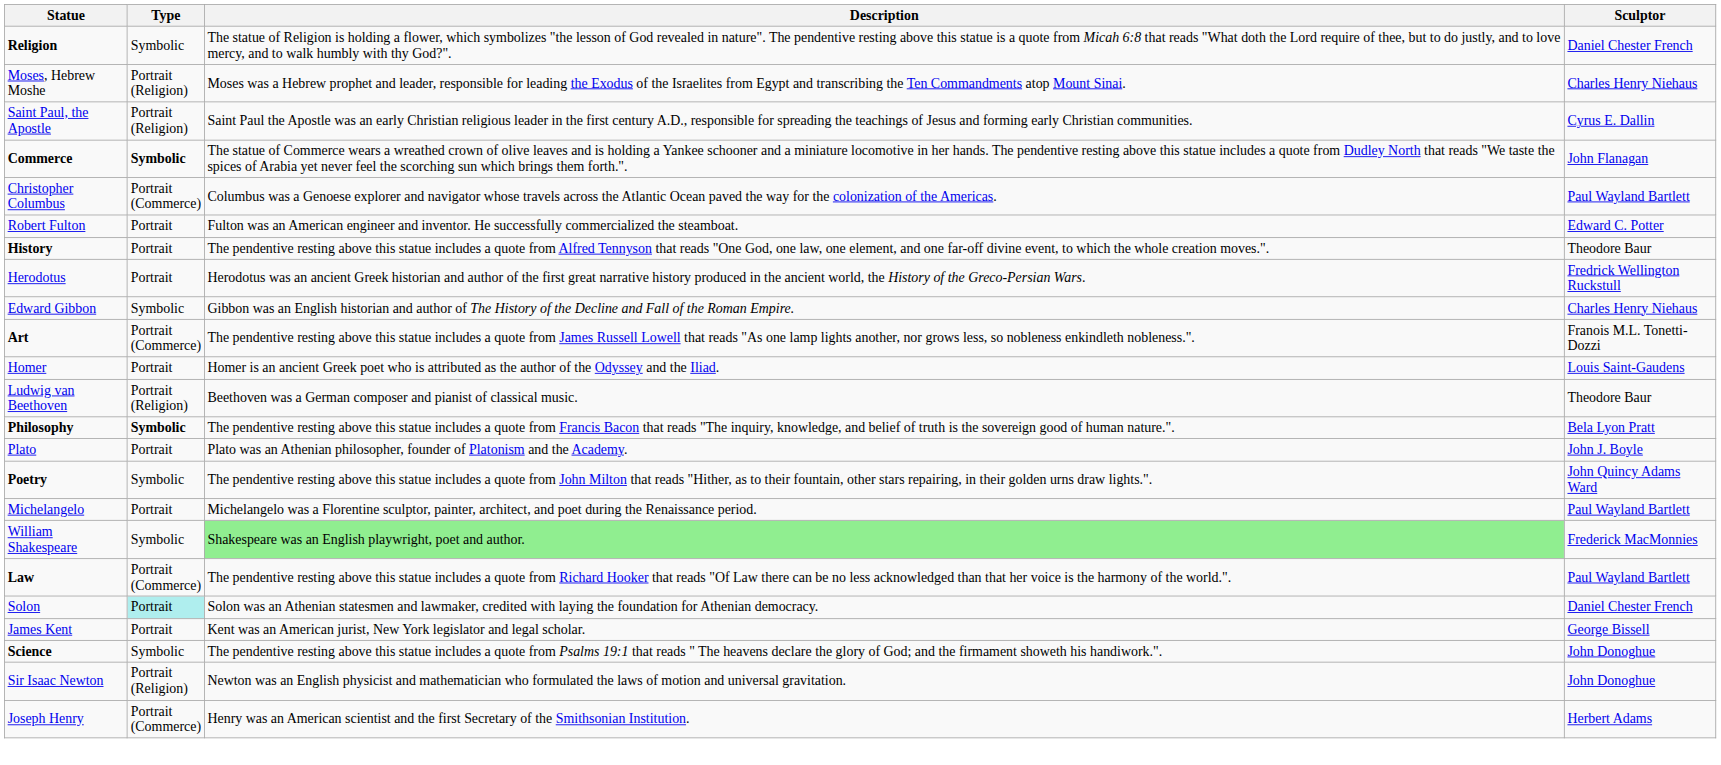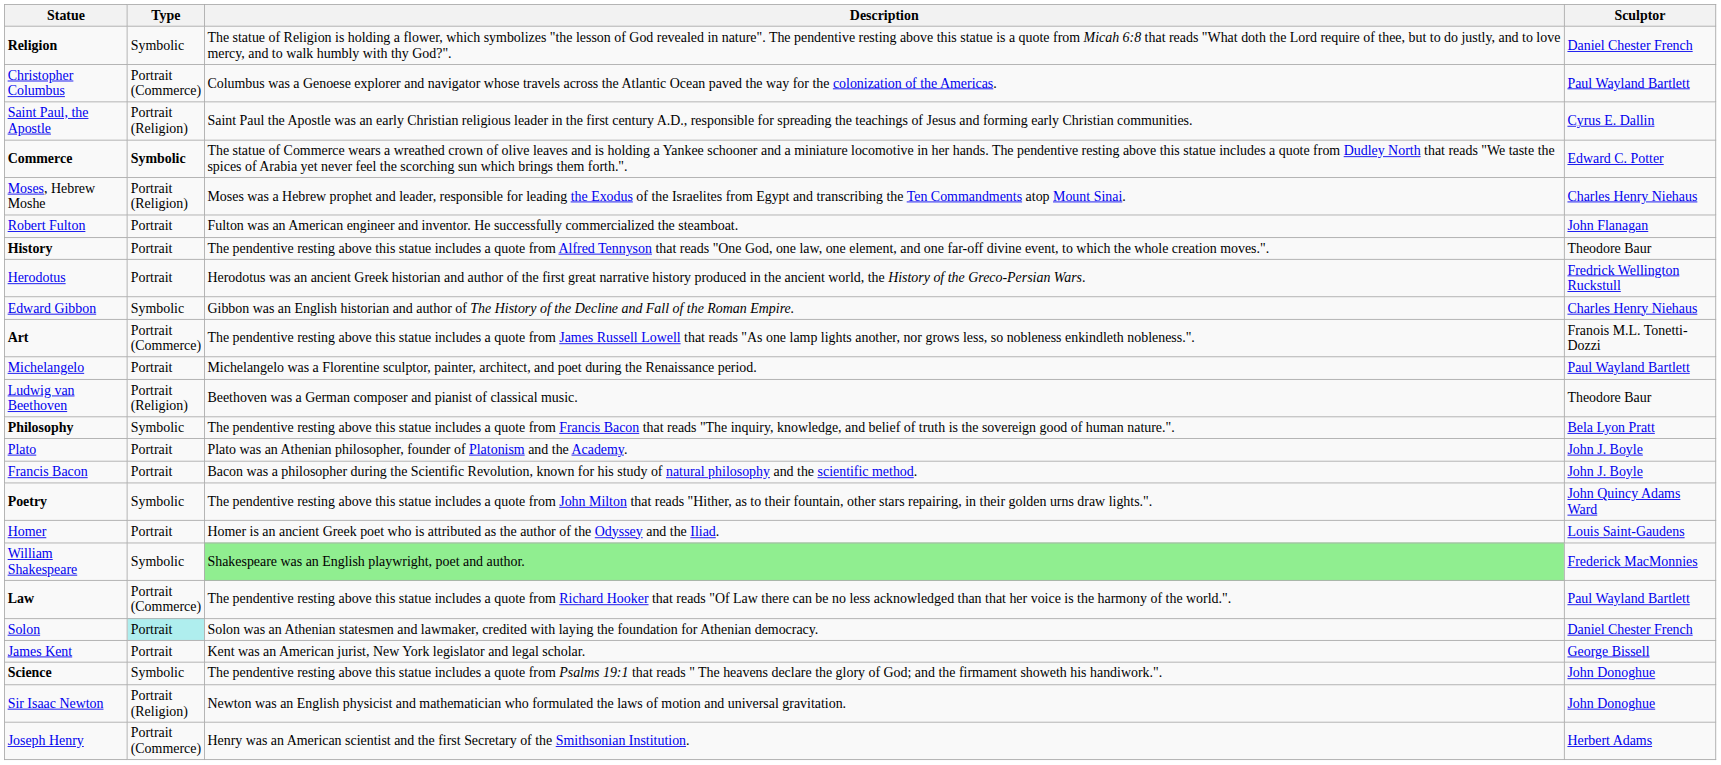 <table class="wikitable">
 <tr>
 <th>Statue</th>
 <th>Type</th>
 <th>Description</th>
 <th>Sculptor</th>
 </tr>
 <tr>
 <td><strong>Religion</strong></td>
 <td>Symbolic</td>
 <td>The statue of Religion is holding a flower, which symbolizes "the lesson of God revealed in nature". The pendentive resting above this statue is a quote from <em>Micah 6:8</em> that reads "What doth the Lord require of thee, but to do justly, and to love mercy, and to walk humbly with thy God?".</td>
 <td><a href='#'>Daniel Chester French</a></td>
 </tr>
 <tr>
-<td><a href='#'>Moses</a>, Hebrew Moshe</td>
-<td>Portrait<br>(Religion)</td>
-<td>Moses was a Hebrew prophet and leader, responsible for leading <a href='#'>the Exodus</a> of the Israelites from Egypt and transcribing the <a href='#'>Ten Commandments</a> atop <a href='#'>Mount Sinai</a>.</td>
-<td><a href='#'>Charles Henry Niehaus</a></td>
+<td><a href='#'>Christopher Columbus</a></td>
+<td>Portrait<br>(Commerce)</td>
+<td>Columbus was a Genoese explorer and navigator whose travels across the Atlantic Ocean paved the way for the <a href='#'>colonization of the Americas</a>.</td>
+<td><a href='#'>Paul Wayland Bartlett</a></td>
 </tr>
 <tr>
 <td><a href='#'>Saint Paul, the Apostle</a></td>
 <td>Portrait<br>(Religion)</td>
 <td>Saint Paul the Apostle was an early Christian religious leader in the first century A.D., responsible for spreading the teachings of Jesus and forming early Christian communities.</td>
 <td><a href='#'>Cyrus E. Dallin</a></td>
 </tr>
 <tr>
 <td><strong>Commerce</strong></td>
 <td><strong>Symbolic</strong></td>
 <td>The statue of Commerce wears a wreathed crown of olive leaves and is holding a Yankee schooner and a miniature locomotive in her hands. The pendentive resting above this statue includes a quote from <a href='#'>Dudley North</a> that reads "We taste the spices of Arabia yet never feel the scorching sun which brings them forth.".</td>
-<td><a href='#'>John Flanagan</a></td>
+<td><a href='#'>Edward C. Potter</a></td>
 </tr>
 <tr>
-<td><a href='#'>Christopher Columbus</a></td>
-<td>Portrait<br>(Commerce)</td>
-<td>Columbus was a Genoese explorer and navigator whose travels across the Atlantic Ocean paved the way for the <a href='#'>colonization of the Americas</a>.</td>
-<td><a href='#'>Paul Wayland Bartlett</a></td>
+<td><a href='#'>Moses</a>, Hebrew Moshe</td>
+<td>Portrait<br>(Religion)</td>
+<td>Moses was a Hebrew prophet and leader, responsible for leading <a href='#'>the Exodus</a> of the Israelites from Egypt and transcribing the <a href='#'>Ten Commandments</a> atop <a href='#'>Mount Sinai</a>.</td>
+<td><a href='#'>Charles Henry Niehaus</a></td>
 </tr>
 <tr>
 <td><a href='#'>Robert Fulton</a></td>
 <td>Portrait</td>
 <td>Fulton was an American engineer and inventor. He successfully commercialized the steamboat.</td>
-<td><a href='#'>Edward C. Potter</a></td>
+<td><a href='#'>John Flanagan</a></td>
 </tr>
 <tr>
 <td><strong>History</strong></td>
 <td>Portrait</td>
 <td>The pendentive resting above this statue includes a quote from <a href='#'>Alfred Tennyson</a> that reads "One God, one law, one element, and one far-off divine event, to which the whole creation moves.".</td>
 <td>Theodore Baur</td>
 </tr>
 <tr>
 <td><a href='#'>Herodotus</a></td>
 <td>Portrait</td>
 <td>Herodotus was an ancient Greek historian and author of the first great narrative history produced in the ancient world, the <em>History of the Greco-Persian Wars</em>.</td>
 <td><a href='#'>Fredrick Wellington Ruckstull</a></td>
 </tr>
 <tr>
 <td><a href='#'>Edward Gibbon</a></td>
 <td>Symbolic</td>
 <td>Gibbon was an English historian and author of <em>The History of the Decline and Fall of the Roman Empire.</em> </td>
 <td><a href='#'>Charles Henry Niehaus</a></td>
 </tr>
 <tr>
 <td><strong>Art</strong></td>
 <td>Portrait<br>(Commerce)</td>
 <td>The pendentive resting above this statue includes a quote from <a href='#'>James Russell Lowell</a> that reads "As one lamp lights another, nor grows less, so nobleness enkindleth nobleness.".</td>
 <td>Franois M.L. Tonetti-Dozzi</td>
 </tr>
 <tr>
-<td><a href='#'>Homer</a></td>
+<td><a href='#'>Michelangelo</a></td>
 <td>Portrait</td>
-<td>Homer is an ancient Greek poet who is attributed as the author of the <a href='#'>Odyssey</a> and the <a href='#'>Iliad</a>.</td>
-<td><a href='#'>Louis Saint-Gaudens</a></td>
+<td>Michelangelo was a Florentine sculptor, painter, architect, and poet during the Renaissance period.</td>
+<td><a href='#'>Paul Wayland Bartlett</a></td>
 </tr>
 <tr>
 <td><a href='#'>Ludwig van Beethoven</a></td>
 <td>Portrait<br>(Religion)</td>
 <td>Beethoven was a German composer and pianist of classical music.</td>
 <td>Theodore Baur</td>
 </tr>
 <tr>
 <td><strong>Philosophy</strong></td>
-<td><strong>Symbolic</strong></td>
+<td>Symbolic</td>
 <td>The pendentive resting above this statue includes a quote from <a href='#'>Francis Bacon</a> that reads "The inquiry, knowledge, and belief of truth is the sovereign good of human nature.".</td>
 <td><a href='#'>Bela Lyon Pratt</a></td>
 </tr>
 <tr>
 <td><a href='#'>Plato</a></td>
 <td>Portrait</td>
 <td>Plato was an Athenian philosopher, founder of <a href='#'>Platonism</a> and the <a href='#'>Academy</a>.</td>
 <td><a href='#'>John J. Boyle</a></td>
 </tr>
 <tr>
+<td><a href='#'>Francis Bacon</a></td>
+<td>Portrait</td>
+<td>Bacon was a philosopher during the Scientific Revolution, known for his study of <a href='#'>natural philosophy</a> and the <a href='#'>scientific method</a>.</td>
+<td><a href='#'>John J. Boyle</a></td>
+</tr>
+<tr>
 <td><strong>Poetry</strong></td>
 <td>Symbolic</td>
 <td>The pendentive resting above this statue includes a quote from <a href='#'>John Milton</a> that reads "Hither, as to their fountain, other stars repairing, in their golden urns draw lights.".</td>
 <td><a href='#'>John Quincy Adams Ward</a></td>
 </tr>
 <tr>
-<td><a href='#'>Michelangelo</a></td>
+<td><a href='#'>Homer</a></td>
 <td>Portrait</td>
-<td>Michelangelo was a Florentine sculptor, painter, architect, and poet during the Renaissance period.</td>
-<td><a href='#'>Paul Wayland Bartlett</a></td>
+<td>Homer is an ancient Greek poet who is attributed as the author of the <a href='#'>Odyssey</a> and the <a href='#'>Iliad</a>.</td>
+<td><a href='#'>Louis Saint-Gaudens</a></td>
 </tr>
 <tr>
 <td><a href='#'>William Shakespeare</a></td>
 <td>Symbolic</td>
 <td style="background: lightgreen;">Shakespeare was an English playwright, poet and author.</td>
 <td><a href='#'>Frederick MacMonnies</a></td>
 </tr>
 <tr>
 <td><strong>Law</strong></td>
 <td>Portrait<br>(Commerce)</td>
 <td>The pendentive resting above this statue includes a quote from <a href='#'>Richard Hooker</a> that reads "Of Law there can be no less acknowledged than that her voice is the harmony of the world.".</td>
 <td><a href='#'>Paul Wayland Bartlett</a></td>
 </tr>
 <tr>
 <td><a href='#'>Solon</a></td>
 <td style="background: paleturquoise;">Portrait</td>
 <td>Solon was an Athenian statesmen and lawmaker, credited with laying the foundation for Athenian democracy.</td>
 <td><a href='#'>Daniel Chester French</a></td>
 </tr>
 <tr>
 <td><a href='#'>James Kent</a></td>
 <td>Portrait</td>
 <td>Kent was an American jurist, New York legislator and legal scholar.</td>
 <td><a href='#'>George Bissell</a></td>
 </tr>
 <tr>
 <td><strong>Science</strong></td>
 <td>Symbolic</td>
 <td>The pendentive resting above this statue includes a quote from <em>Psalms 19:1</em> that reads " The heavens declare the glory of God; and the firmament showeth his handiwork.".</td>
 <td><a href='#'>John Donoghue</a></td>
 </tr>
 <tr>
 <td><a href='#'>Sir Isaac Newton</a></td>
 <td>Portrait<br>(Religion)</td>
 <td>Newton was an English physicist and mathematician who formulated the laws of motion and universal gravitation.</td>
 <td><a href='#'>John Donoghue</a></td>
 </tr>
 <tr>
 <td><a href='#'>Joseph Henry</a></td>
 <td>Portrait<br>(Commerce)</td>
 <td>Henry was an American scientist and the first Secretary of the <a href='#'>Smithsonian Institution</a>.</td>
 <td><a href='#'>Herbert Adams</a></td>
 </tr>
 </table>
